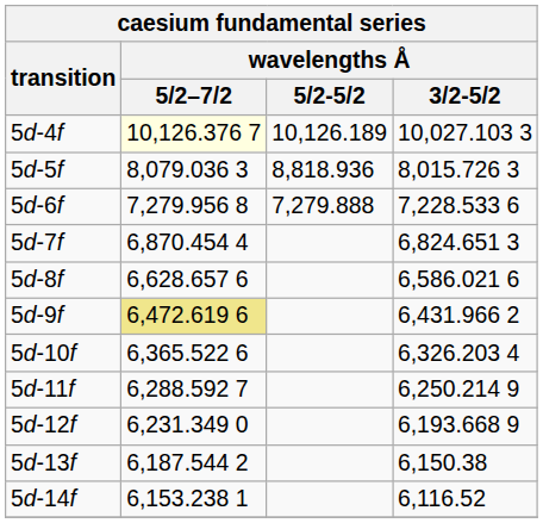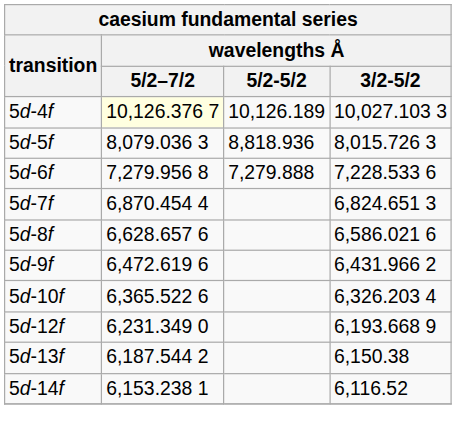 <table class="wikitable">
 <tr>
 <th colspan=4>caesium fundamental series</th>
 </tr>
 <tr>
 <th rowspan=2>transition</th>
 <th colspan=3>wavelengths Å</th>
 </tr>
 <tr>
 <th>5/2–7/2</th>
 <th>5/2-5/2</th>
 <th>3/2-5/2</th>
 </tr>
 <tr>
 <td>5<em>d</em>-4<em>f</em></td>
 <td style="background: lightyellow;">10,126.376 7</td>
 <td>10,126.189</td>
 <td>10,027.103 3</td>
 </tr>
 <tr>
 <td>5<em>d</em>-5<em>f</em></td>
 <td>8,079.036 3</td>
 <td>8,818.936</td>
 <td>8,015.726 3</td>
 </tr>
 <tr>
 <td>5<em>d</em>-6<em>f</em></td>
 <td>7,279.956 8</td>
 <td>7,279.888</td>
 <td>7,228.533 6</td>
 </tr>
 <tr>
 <td>5<em>d</em>-7<em>f</em></td>
 <td>6,870.454 4</td>
 <td></td>
 <td>6,824.651 3</td>
 </tr>
 <tr>
 <td>5<em>d</em>-8<em>f</em></td>
 <td>6,628.657 6</td>
 <td></td>
 <td>6,586.021 6</td>
 </tr>
 <tr>
 <td>5<em>d</em>-9<em>f</em></td>
-<td style="background: khaki;">6,472.619 6</td>
+<td>6,472.619 6</td>
 <td></td>
 <td>6,431.966 2</td>
 </tr>
 <tr>
 <td>5<em>d</em>-10<em>f</em></td>
 <td>6,365.522 6</td>
 <td></td>
 <td>6,326.203 4</td>
-</tr>
-<tr>
-<td>5<em>d</em>-11<em>f</em></td>
-<td>6,288.592 7</td>
-<td></td>
-<td>6,250.214 9</td>
 </tr>
 <tr>
 <td>5<em>d</em>-12<em>f</em></td>
 <td>6,231.349 0</td>
 <td></td>
 <td>6,193.668 9</td>
 </tr>
 <tr>
 <td>5<em>d</em>-13<em>f</em></td>
 <td>6,187.544 2</td>
 <td></td>
 <td>6,150.38</td>
 </tr>
 <tr>
 <td>5<em>d</em>-14<em>f</em></td>
 <td>6,153.238 1</td>
 <td></td>
 <td>6,116.52</td>
 </tr>
 <tr>
 </tr>
 </table>
